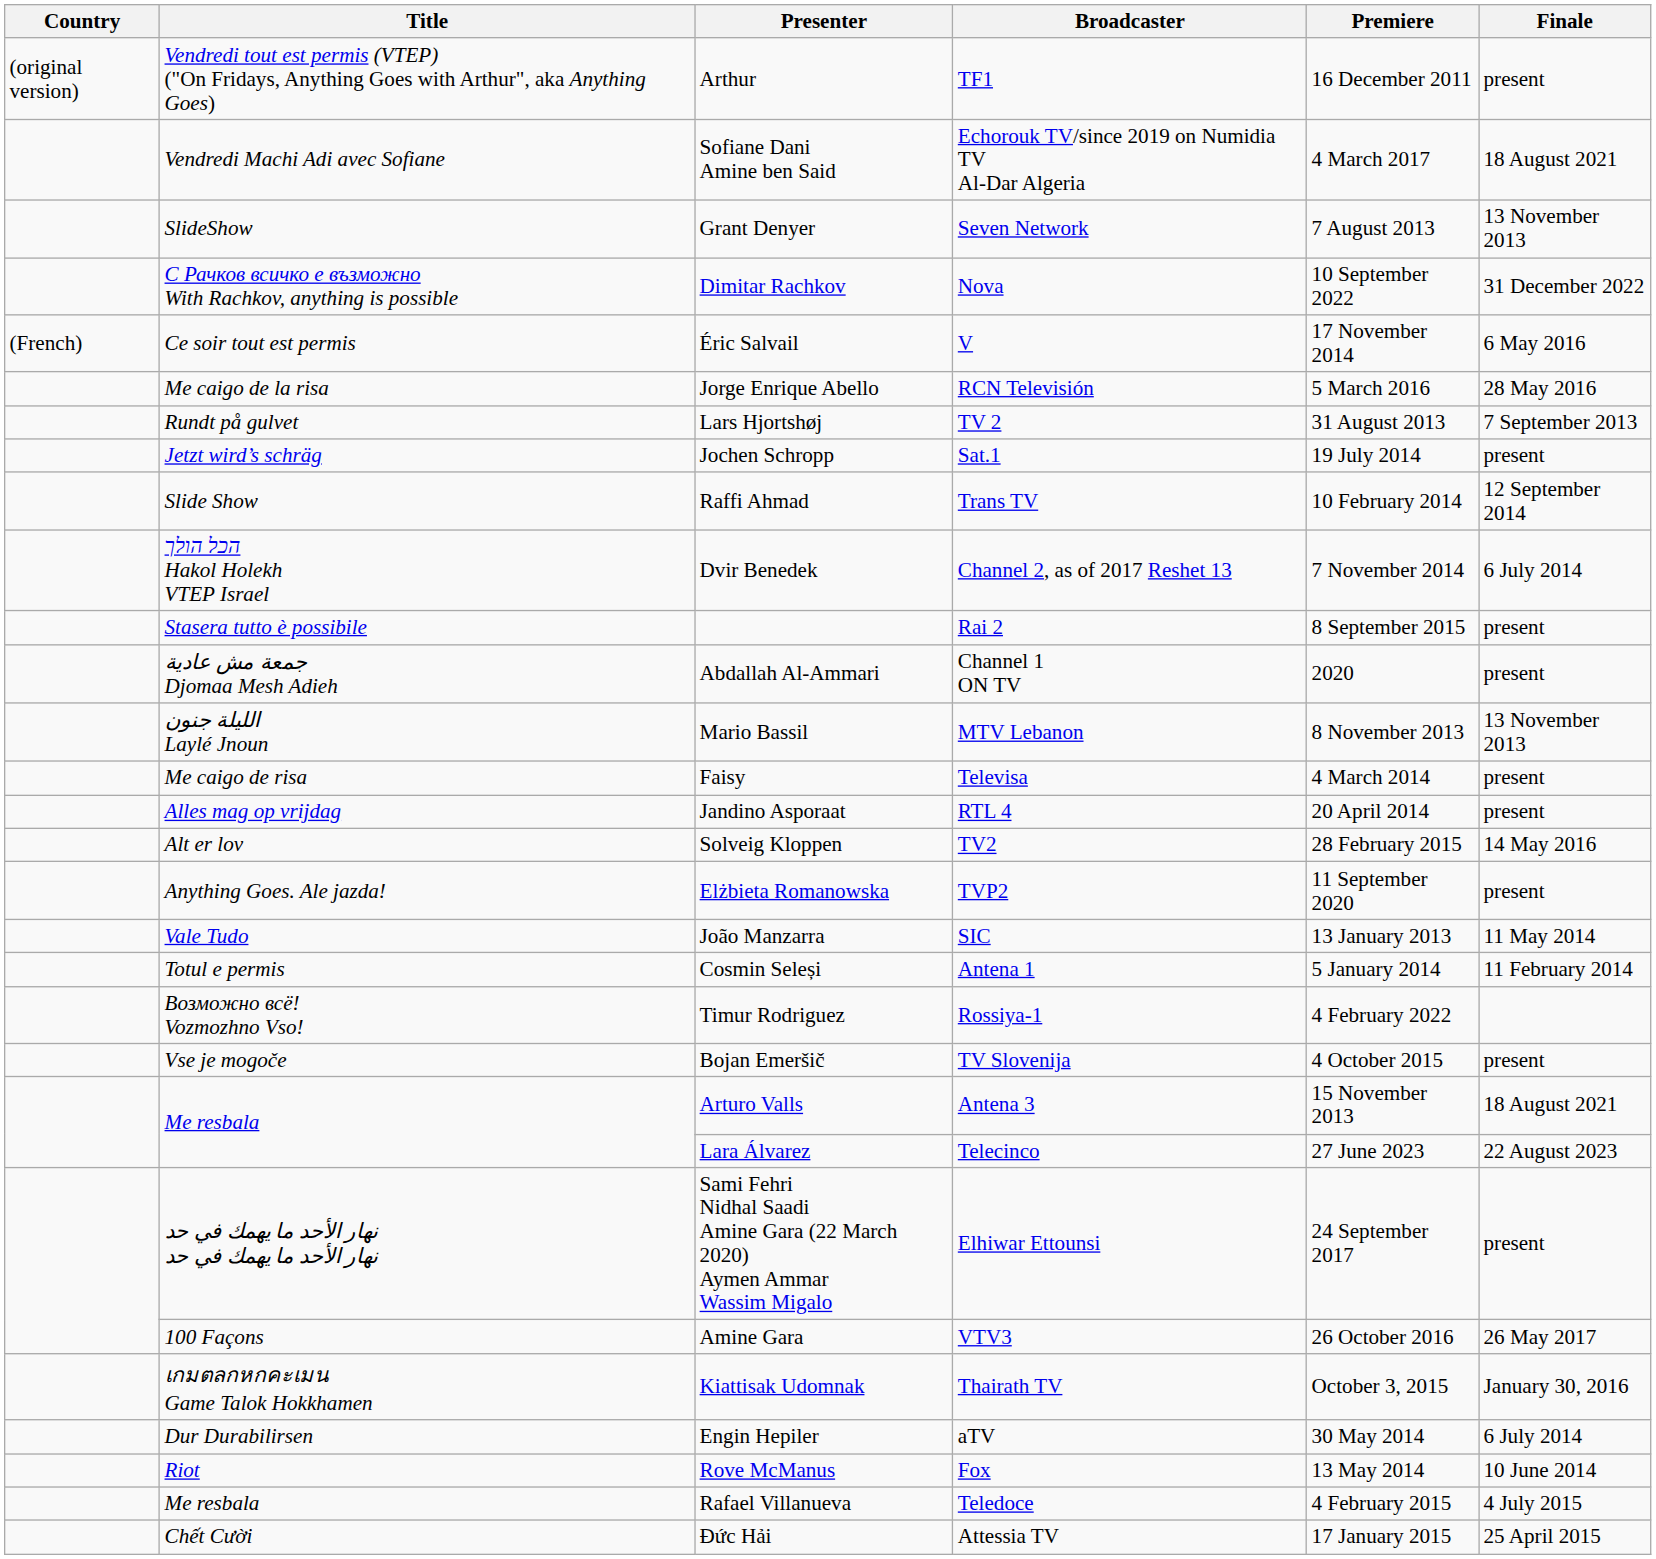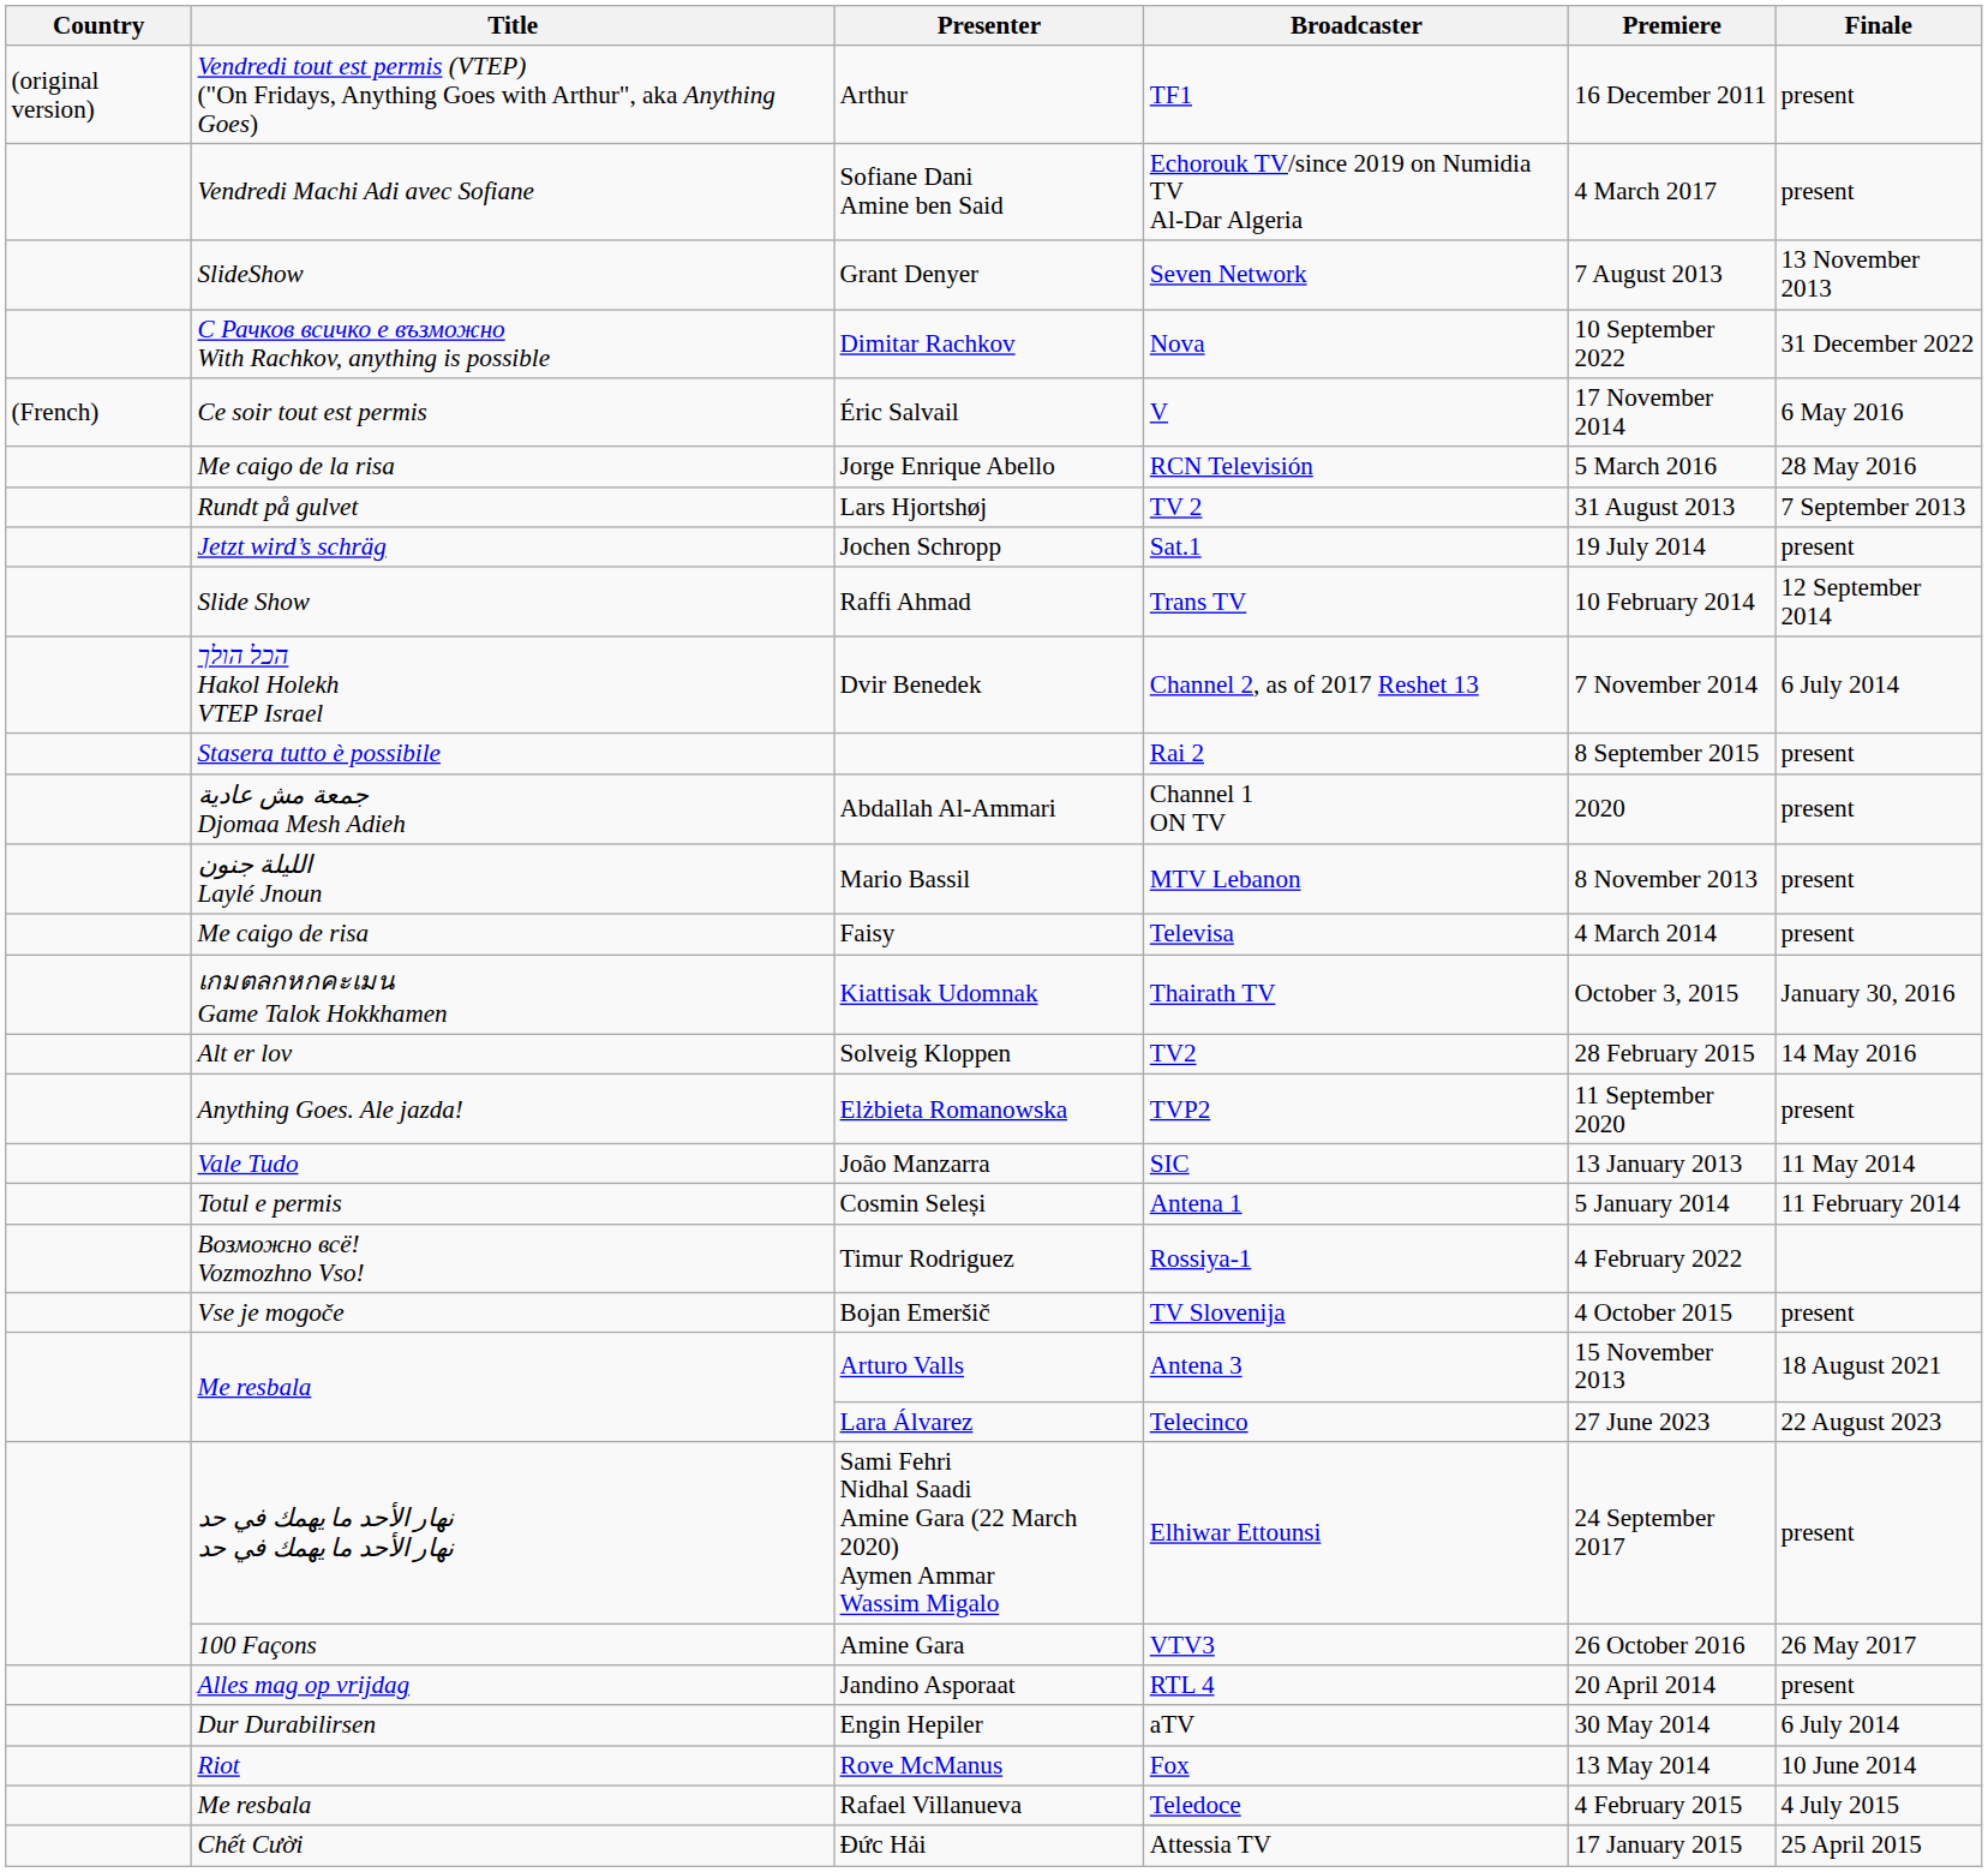 <table class="wikitable">
 <tr>
 <th scope="col">Country</th>
 <th scope="col">Title</th>
 <th scope="col">Presenter</th>
 <th scope="col">Broadcaster</th>
 <th scope="col">Premiere</th>
 <th scope="col">Finale</th>
 </tr>
 <tr>
 <td> (original version)</td>
 <td><em><a href='#'>Vendredi tout est permis</a> (VTEP)</em><br>("On Fridays, Anything Goes with Arthur", aka <em>Anything Goes</em>)</td>
 <td>Arthur</td>
 <td><a href='#'>TF1</a></td>
 <td>16 December 2011</td>
 <td>present</td>
 </tr>
 <tr>
 <td></td>
 <td><em>Vendredi Machi Adi avec Sofiane</em></td>
 <td>Sofiane Dani<br>Amine ben Said</td>
 <td><a href='#'>Echorouk TV</a>/since 2019 on Numidia TV<br>Al-Dar Algeria</td>
 <td>4 March 2017</td>
-<td>18 August 2021</td>
+<td>present</td>
 </tr>
 <tr>
 <td></td>
 <td><em>SlideShow</em></td>
 <td>Grant Denyer</td>
 <td><a href='#'>Seven Network</a></td>
 <td>7 August 2013</td>
 <td>13 November 2013</td>
 </tr>
 <tr>
 <td></td>
 <td><em><a href='#'>С Рачков всичко е възможно</a></em><br><em>With Rachkov, anything is possible</em></td>
 <td><a href='#'>Dimitar Rachkov</a></td>
 <td><a href='#'>Nova</a></td>
 <td>10 September 2022</td>
 <td>31 December 2022</td>
 </tr>
 <tr>
 <td> (French)</td>
 <td><em>Ce soir tout est permis</em></td>
 <td>Éric Salvail</td>
 <td><a href='#'>V</a></td>
 <td>17 November 2014</td>
 <td>6 May 2016</td>
 </tr>
 <tr>
 <td></td>
 <td><em>Me caigo de la risa</em></td>
 <td>Jorge Enrique Abello</td>
 <td><a href='#'>RCN Televisión</a></td>
 <td>5 March 2016</td>
 <td>28 May 2016</td>
 </tr>
 <tr>
 <td></td>
 <td><em>Rundt på gulvet</em></td>
 <td>Lars Hjortshøj</td>
 <td><a href='#'>TV 2</a></td>
 <td>31 August 2013</td>
 <td>7 September 2013</td>
 </tr>
 <tr>
 <td></td>
 <td><em><a href='#'>Jetzt wird’s schräg</a></em></td>
 <td>Jochen Schropp</td>
 <td><a href='#'>Sat.1</a></td>
 <td>19 July 2014</td>
 <td>present</td>
 </tr>
 <tr>
 <td></td>
 <td><em>Slide Show</em></td>
 <td>Raffi Ahmad</td>
 <td><a href='#'>Trans TV</a></td>
 <td>10 February 2014</td>
 <td>12 September 2014</td>
 </tr>
 <tr>
 <td></td>
 <td><em><a href='#'>הכל הולך</a></em><br><em>Hakol Holekh</em><br><em>VTEP Israel</em></td>
 <td>Dvir Benedek</td>
 <td><a href='#'>Channel 2</a>, as of 2017 <a href='#'>Reshet 13</a></td>
 <td>7 November 2014</td>
 <td>6 July 2014</td>
 </tr>
 <tr>
 <td></td>
 <td><em><a href='#'>Stasera tutto è possibile</a></em></td>
 <td></td>
 <td><a href='#'>Rai 2</a></td>
 <td>8 September 2015</td>
 <td>present</td>
 </tr>
 <tr>
 <td></td>
 <td><em>جمعة مش عادية</em><br><em>Djomaa Mesh Adieh</em></td>
 <td>Abdallah Al-Ammari</td>
 <td>Channel 1<br>ON TV</td>
 <td>2020</td>
 <td>present</td>
 </tr>
 <tr>
 <td></td>
 <td><em>الليلة جنون</em><br><em>Laylé Jnoun</em></td>
 <td>Mario Bassil</td>
 <td><a href='#'>MTV Lebanon</a></td>
 <td>8 November 2013</td>
-<td>13 November 2013</td>
+<td>present</td>
 </tr>
 <tr>
 <td></td>
 <td><em>Me caigo de risa</em></td>
 <td>Faisy</td>
 <td><a href='#'>Televisa</a></td>
 <td>4 March 2014</td>
 <td>present</td>
 </tr>
 <tr>
 <td></td>
-<td><em><a href='#'>Alles mag op vrijdag</a></em></td>
-<td>Jandino Asporaat</td>
-<td><a href='#'>RTL 4</a></td>
-<td>20 April 2014</td>
-<td>present</td>
+<td><em>เกมตลกหกคะเมน</em><br> <em>Game Talok Hokkhamen</em></td>
+<td><a href='#'>Kiattisak Udomnak</a></td>
+<td><a href='#'>Thairath TV</a></td>
+<td>October 3, 2015</td>
+<td>January 30, 2016</td>
 </tr>
 <tr>
 <td></td>
 <td><em>Alt er lov</em></td>
 <td>Solveig Kloppen</td>
 <td><a href='#'>TV2</a></td>
 <td>28 February 2015</td>
 <td>14 May 2016</td>
 </tr>
 <tr>
 <td></td>
 <td><em>Anything Goes. Ale jazda!</em></td>
 <td><a href='#'>Elżbieta Romanowska</a></td>
 <td><a href='#'>TVP2</a></td>
 <td>11 September 2020</td>
 <td>present</td>
 </tr>
 <tr>
 <td></td>
 <td><em><a href='#'>Vale Tudo</a></em></td>
 <td>João Manzarra</td>
 <td><a href='#'>SIC</a></td>
 <td>13 January 2013</td>
 <td>11 May 2014</td>
 </tr>
 <tr>
 <td></td>
 <td><em>Totul e permis</em></td>
 <td>Cosmin Seleși</td>
 <td><a href='#'>Antena 1</a></td>
 <td>5 January 2014</td>
 <td>11 February 2014</td>
 </tr>
 <tr>
 <td></td>
 <td><em>Возможно всё!</em><br><em>Vozmozhno Vso!</em></td>
 <td>Timur Rodriguez</td>
 <td><a href='#'>Rossiya-1</a></td>
 <td>4 February 2022</td>
 <td></td>
 </tr>
 <tr>
 <td></td>
 <td><em>Vse je mogoče</em></td>
 <td>Bojan Emeršič</td>
 <td><a href='#'>TV Slovenija</a></td>
 <td>4 October 2015</td>
 <td>present</td>
 </tr>
 <tr>
 <td rowspan=2></td>
 <td rowspan=2><em><a href='#'>Me resbala</a></em></td>
 <td><a href='#'>Arturo Valls</a></td>
 <td><a href='#'>Antena 3</a></td>
 <td>15 November 2013</td>
 <td>18 August 2021</td>
 </tr>
 <tr>
 <td><a href='#'>Lara Álvarez</a></td>
 <td><a href='#'>Telecinco</a></td>
 <td>27 June 2023</td>
 <td>22 August 2023</td>
 </tr>
 <tr>
 <td rowspan="2"></td>
 <td><em>نهار الأحد ما يهمك في حد</em><br><em>نهار الأحد ما يهمك في حد</em></td>
 <td>Sami Fehri<br>Nidhal Saadi<br>Amine Gara (22 March 2020)<br>Aymen Ammar<br><a href='#'>Wassim Migalo</a></td>
 <td><a href='#'>Elhiwar Ettounsi</a></td>
 <td>24 September 2017</td>
 <td>present</td>
 </tr>
 <tr>
 <td><em>100 Façons</em></td>
 <td>Amine Gara</td>
 <td><a href='#'>VTV3</a></td>
 <td>26 October 2016</td>
 <td>26 May 2017</td>
 </tr>
 <tr>
 <td></td>
-<td><em>เกมตลกหกคะเมน</em><br> <em>Game Talok Hokkhamen</em></td>
-<td><a href='#'>Kiattisak Udomnak</a></td>
-<td><a href='#'>Thairath TV</a></td>
-<td>October 3, 2015</td>
-<td>January 30, 2016</td>
+<td><em><a href='#'>Alles mag op vrijdag</a></em></td>
+<td>Jandino Asporaat</td>
+<td><a href='#'>RTL 4</a></td>
+<td>20 April 2014</td>
+<td>present</td>
 </tr>
 <tr>
 <td></td>
 <td><em>Dur Durabilirsen</em></td>
 <td>Engin Hepiler</td>
 <td>aTV</td>
 <td>30 May 2014</td>
 <td>6 July 2014</td>
 </tr>
 <tr>
 <td></td>
 <td><em><a href='#'>Riot</a></em></td>
 <td><a href='#'>Rove McManus</a></td>
 <td><a href='#'>Fox</a></td>
 <td>13 May 2014</td>
 <td>10 June 2014</td>
 </tr>
 <tr>
 <td></td>
 <td><em>Me resbala</em></td>
 <td>Rafael Villanueva</td>
 <td><a href='#'>Teledoce</a></td>
 <td>4 February 2015</td>
 <td>4 July 2015</td>
 </tr>
 <tr>
 <td></td>
 <td><em>Chết Cười</em></td>
 <td>Đức Hải</td>
 <td>Attessia TV</td>
 <td>17 January 2015</td>
 <td>25 April 2015</td>
 </tr>
 </table>
